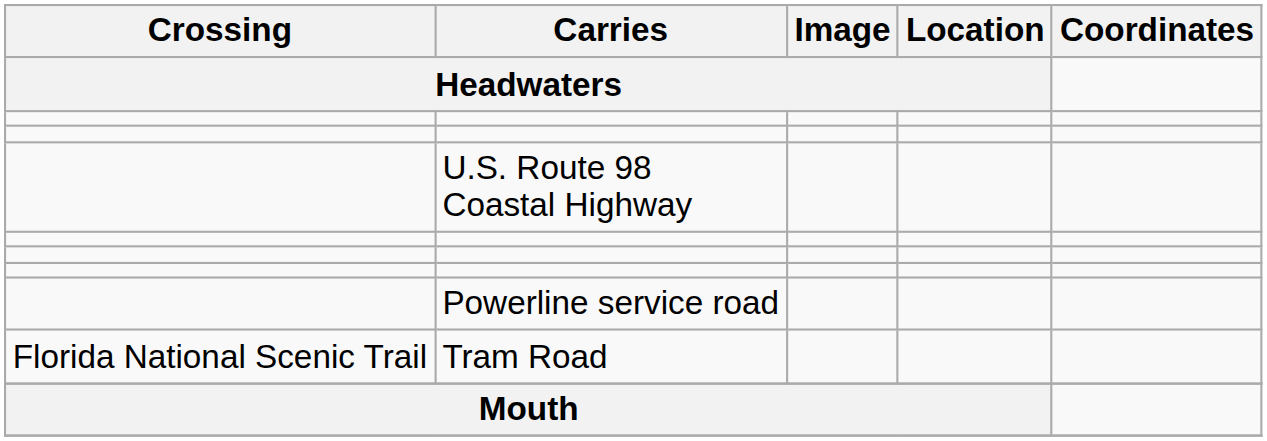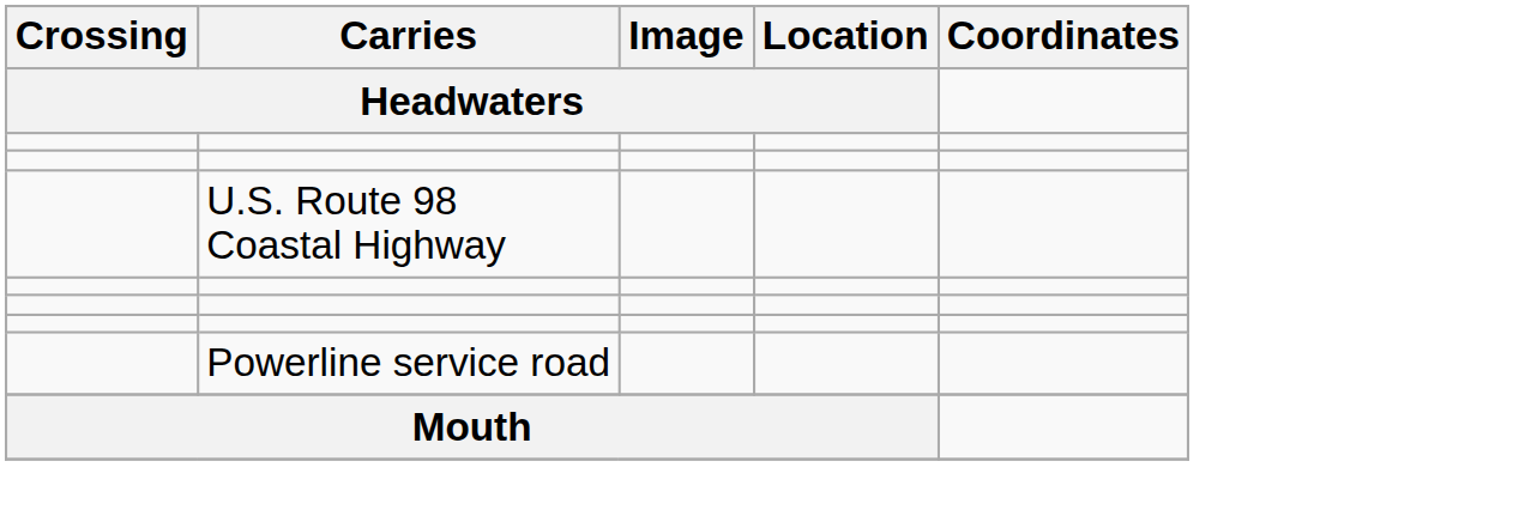 <table class=wikitable>
 <tr>
 <th>Crossing</th>
 <th>Carries</th>
 <th>Image</th>
 <th>Location</th>
 <th>Coordinates</th>
 </tr>
 <tr>
 <th colspan=4>Headwaters</th>
 <td></td>
 </tr>
 <tr>
 <td></td>
 <td></td>
 <td></td>
 <td></td>
 <td></td>
 </tr>
 <tr>
 <td></td>
 <td></td>
 <td></td>
 <td></td>
 <td></td>
 </tr>
 <tr>
 <td></td>
 <td>U.S. Route 98<br>Coastal Highway</td>
 <td></td>
 <td></td>
 <td></td>
 </tr>
 <tr>
 <td></td>
 <td></td>
 <td></td>
 <td></td>
 <td></td>
 </tr>
 <tr>
 <td></td>
 <td></td>
 <td></td>
 <td></td>
 <td></td>
 </tr>
 <tr>
 <td></td>
 <td></td>
 <td></td>
 <td></td>
 <td></td>
 </tr>
 <tr>
 <td></td>
 <td>Powerline service road</td>
 <td></td>
 <td></td>
 <td></td>
 </tr>
 <tr>
-<td>Florida National Scenic Trail</td>
-<td>Tram Road</td>
-<td></td>
-<td></td>
-<td></td>
-</tr>
-<tr>
 </tr>
 <tr>
 <th colspan=4>Mouth</th>
 <td></td>
 </tr>
 <tr>
 </tr>
 </table>
